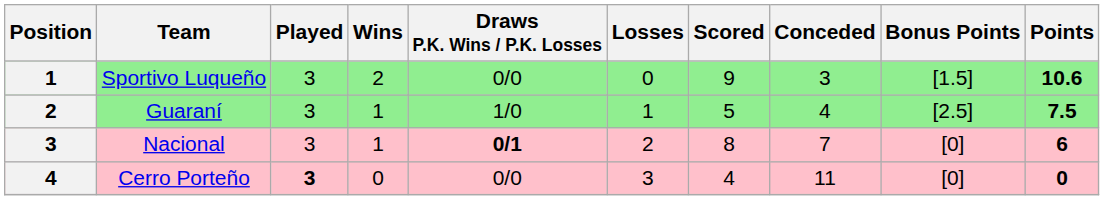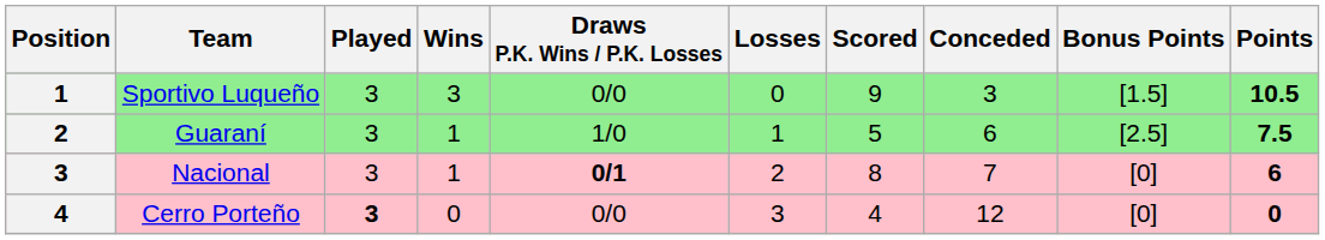 <table class="wikitable" style="text-align:center">
 <tr>
 <th>Position</th>
 <th>Team</th>
 <th>Played</th>
 <th>Wins</th>
 <th>Draws<br><small>P.K. Wins / P.K. Losses</small></th>
 <th>Losses</th>
 <th>Scored</th>
 <th>Conceded</th>
 <th>Bonus Points</th>
 <th>Points</th>
 </tr>
 <tr bgcolor="lightgreen">
 <th>1</th>
 <td><a href='#'>Sportivo Luqueño</a></td>
 <td>3</td>
-<td>2</td>
+<td>3</td>
 <td>0/0</td>
 <td>0</td>
 <td>9</td>
 <td>3</td>
 <td>[1.5]</td>
-<td><strong>10.6</strong></td>
+<td><strong>10.5</strong></td>
 </tr>
 <tr bgcolor="lightgreen">
 <th>2</th>
 <td><a href='#'>Guaraní</a></td>
 <td>3</td>
 <td>1</td>
 <td>1/0</td>
 <td>1</td>
 <td>5</td>
-<td>4</td>
+<td>6</td>
 <td>[2.5]</td>
 <td><strong>7.5</strong></td>
 </tr>
 <tr bgcolor="pink">
 <th>3</th>
 <td><a href='#'>Nacional</a></td>
 <td>3</td>
 <td>1</td>
 <td><strong>0/1</strong></td>
 <td>2</td>
 <td>8</td>
 <td>7</td>
 <td>[0]</td>
 <td><strong>6</strong></td>
 </tr>
 <tr bgcolor="pink">
 <th>4</th>
 <td><a href='#'>Cerro Porteño</a></td>
 <td><strong>3</strong></td>
 <td>0</td>
 <td>0/0</td>
 <td>3</td>
 <td>4</td>
-<td>11</td>
+<td>12</td>
 <td>[0]</td>
 <td><strong>0</strong></td>
 </tr>
 <tr>
 </tr>
 </table>
